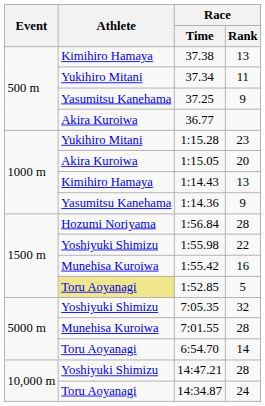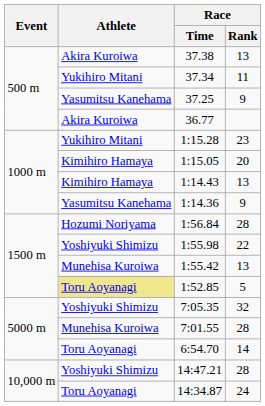 <table class="wikitable" border="1" style="font-size:90%">
 <tr>
 <th rowspan=2>Event</th>
 <th rowspan=2>Athlete</th>
 <th colspan=2>Race</th>
 </tr>
 <tr>
 <th>Time</th>
 <th>Rank</th>
 </tr>
 <tr>
 <td rowspan=4>500 m</td>
-<td><a href='#'>Kimihiro Hamaya</a></td>
+<td><a href='#'>Akira Kuroiwa</a></td>
 <td align=center>37.38</td>
 <td align=center>13</td>
 </tr>
 <tr>
 <td><a href='#'>Yukihiro Mitani</a></td>
 <td align=center>37.34</td>
 <td align=center>11</td>
 </tr>
 <tr>
 <td><a href='#'>Yasumitsu Kanehama</a></td>
 <td align=center>37.25</td>
 <td align=center>9</td>
 </tr>
 <tr>
 <td><a href='#'>Akira Kuroiwa</a></td>
 <td align=center>36.77</td>
 <td align=center></td>
 </tr>
 <tr>
 <td rowspan=4>1000 m</td>
 <td><a href='#'>Yukihiro Mitani</a></td>
 <td align=center>1:15.28</td>
 <td align=center>23</td>
 </tr>
 <tr>
-<td><a href='#'>Akira Kuroiwa</a></td>
+<td><a href='#'>Kimihiro Hamaya</a></td>
 <td align=center>1:15.05</td>
 <td align=center>20</td>
 </tr>
 <tr>
 <td><a href='#'>Kimihiro Hamaya</a></td>
 <td align=center>1:14.43</td>
 <td align=center>13</td>
 </tr>
 <tr>
 <td><a href='#'>Yasumitsu Kanehama</a></td>
 <td align=center>1:14.36</td>
 <td align=center>9</td>
 </tr>
 <tr>
 <td rowspan=4>1500 m</td>
 <td><a href='#'>Hozumi Noriyama</a></td>
 <td align=center>1:56.84</td>
 <td align=center>28</td>
 </tr>
 <tr>
 <td><a href='#'>Yoshiyuki Shimizu</a></td>
 <td align=center>1:55.98</td>
 <td align=center>22</td>
 </tr>
 <tr>
 <td><a href='#'>Munehisa Kuroiwa</a></td>
 <td align=center>1:55.42</td>
-<td align=center>16</td>
+<td align=center>13</td>
 </tr>
 <tr>
 <td style="background: khaki;"><a href='#'>Toru Aoyanagi</a></td>
 <td align=center>1:52.85</td>
 <td align=center>5</td>
 </tr>
 <tr>
 <td rowspan=3>5000 m</td>
 <td><a href='#'>Yoshiyuki Shimizu</a></td>
 <td align=center>7:05.35</td>
 <td align=center>32</td>
 </tr>
 <tr>
 <td><a href='#'>Munehisa Kuroiwa</a></td>
 <td align=center>7:01.55</td>
 <td align=center>28</td>
 </tr>
 <tr>
 <td><a href='#'>Toru Aoyanagi</a></td>
 <td align=center>6:54.70</td>
 <td align=center>14</td>
 </tr>
 <tr>
 <td rowspan=2>10,000 m</td>
 <td><a href='#'>Yoshiyuki Shimizu</a></td>
 <td align=center>14:47.21</td>
 <td align=center>28</td>
 </tr>
 <tr>
 <td><a href='#'>Toru Aoyanagi</a></td>
 <td align=center>14:34.87</td>
 <td align=center>24</td>
 </tr>
 </table>
